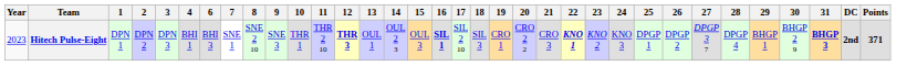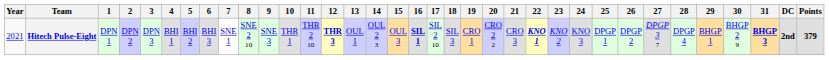 <table class="wikitable" style="text-align:center; font-size:85%">
 <tr>
 <th>Year</th>
 <th>Team</th>
 <th>1</th>
 <th>2</th>
 <th>3</th>
 <th>4</th>
+<th>5</th>
 <th>6</th>
 <th>7</th>
 <th>8</th>
 <th>9</th>
 <th>10</th>
 <th>11</th>
 <th>12</th>
 <th>13</th>
 <th>14</th>
 <th>15</th>
 <th>16</th>
 <th>17</th>
 <th>18</th>
 <th>19</th>
 <th>20</th>
 <th>21</th>
 <th>22</th>
 <th>23</th>
 <th>24</th>
 <th>25</th>
 <th>26</th>
 <th>27</th>
 <th>28</th>
 <th>29</th>
 <th>30</th>
 <th>31</th>
 <th>DC</th>
 <th>Points</th>
 </tr>
 <tr>
-<td><a href='#'>2023</a></td>
+<td><a href='#'>2021</a></td>
 <th nowrap><a href='#'>Hitech Pulse-Eight</a></th>
 <td style="background:#DFFFDF;"><a href='#'>DPN<br>1</a><br></td>
 <td style="background:#CFCFFF;"><a href='#'>DPN<br>2</a><br></td>
 <td style="background:#DFFFDF;"><a href='#'>DPN<br>3</a><br></td>
 <td style="background:#DFDFDF;"><a href='#'>BHI<br>1</a><br></td>
+<td style="background:#CFCFFF;"><a href='#'>BHI<br>2</a><br></td>
 <td style="background:#DFDFDF;"><a href='#'>BHI<br>3</a><br></td>
 <td style="background:#FFFFFF;"><a href='#'>SNE<br>1</a><br></td>
 <td style="background:#DFFFDF;"><a href='#'>SNE<br>2</a><br><sup>10</sup></td>
 <td style="background:#DFFFDF;"><a href='#'>SNE<br>3</a><br></td>
 <td style="background:#DFDFDF;"><a href='#'>THR<br>1</a><br></td>
 <td style="background:#CFCFFF;"><a href='#'>THR<br>2</a><br><sup>10</sup></td>
 <td style="background:#FFFFBF;"><strong><a href='#'>THR<br>3</a></strong><br></td>
 <td style="background:#CFCFFF;"><a href='#'>OUL<br>1</a><br></td>
 <td style="background:#CFCFFF;"><a href='#'>OUL<br>2</a><br><sup>3</sup></td>
 <td style="background:#FFDF9F;"><a href='#'>OUL<br>3</a><br></td>
 <td style="background:#DFDFDF;"><strong><a href='#'>SIL<br>1</a></strong><br></td>
 <td style="background:#DFFFDF;"><a href='#'>SIL<br>2</a><br><sup>10</sup></td>
 <td style="background:#DFDFDF;"><a href='#'>SIL<br>3</a><br></td>
 <td style="background:#FFDF9F;"><a href='#'>CRO<br>1</a><br></td>
 <td style="background:#CFCFFF;"><a href='#'>CRO<br>2</a><br><sup>2</sup></td>
 <td style="background:#DFDFDF;"><a href='#'>CRO<br>3</a><br></td>
 <td style="background:#FFFFBF;"><strong><em><a href='#'>KNO<br>1</a></em></strong><br></td>
 <td style="background:#CFCFFF;"><em><a href='#'>KNO<br>2</a></em><br></td>
 <td style="background:#DFDFDF;"><a href='#'>KNO<br>3</a><br></td>
 <td style="background:#DFFFDF;"><a href='#'>DPGP<br>1</a><br></td>
 <td style="background:#DFFFDF;"><a href='#'>DPGP<br>2</a><br></td>
 <td style="background:#DFDFDF;"><em><a href='#'>DPGP<br>3</a></em><br><sup>7</sup></td>
 <td style="background:#DFFFDF;"><a href='#'>DPGP<br>4</a><br></td>
 <td style="background:#FFDF9F;"><a href='#'>BHGP<br>1</a><br></td>
 <td style="background:#DFFFDF;"><a href='#'>BHGP<br>2</a><br><sup>9</sup></td>
 <td style="background:#FFDF9F;"><strong><a href='#'>BHGP<br>3</a><br></strong></td>
 <th style="background:#DFDFDF">2nd</th>
-<th style="background:#DFDFDF">371</th>
+<th style="background:#DFDFDF">379</th>
 </tr>
 </table>
